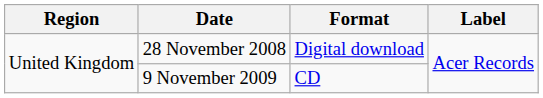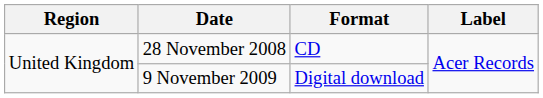 <table class="wikitable">
 <tr>
 <th>Region</th>
 <th>Date</th>
 <th>Format</th>
 <th>Label</th>
 </tr>
 <tr>
 <td rowspan=2>United Kingdom</td>
 <td>28 November 2008</td>
-<td><a href='#'>Digital download</a></td>
+<td><a href='#'>CD</a></td>
 <td rowspan=2><a href='#'>Acer Records</a></td>
 </tr>
 <tr>
 <td>9 November 2009 </td>
-<td><a href='#'>CD</a></td>
+<td><a href='#'>Digital download</a></td>
 </tr>
 </table>
